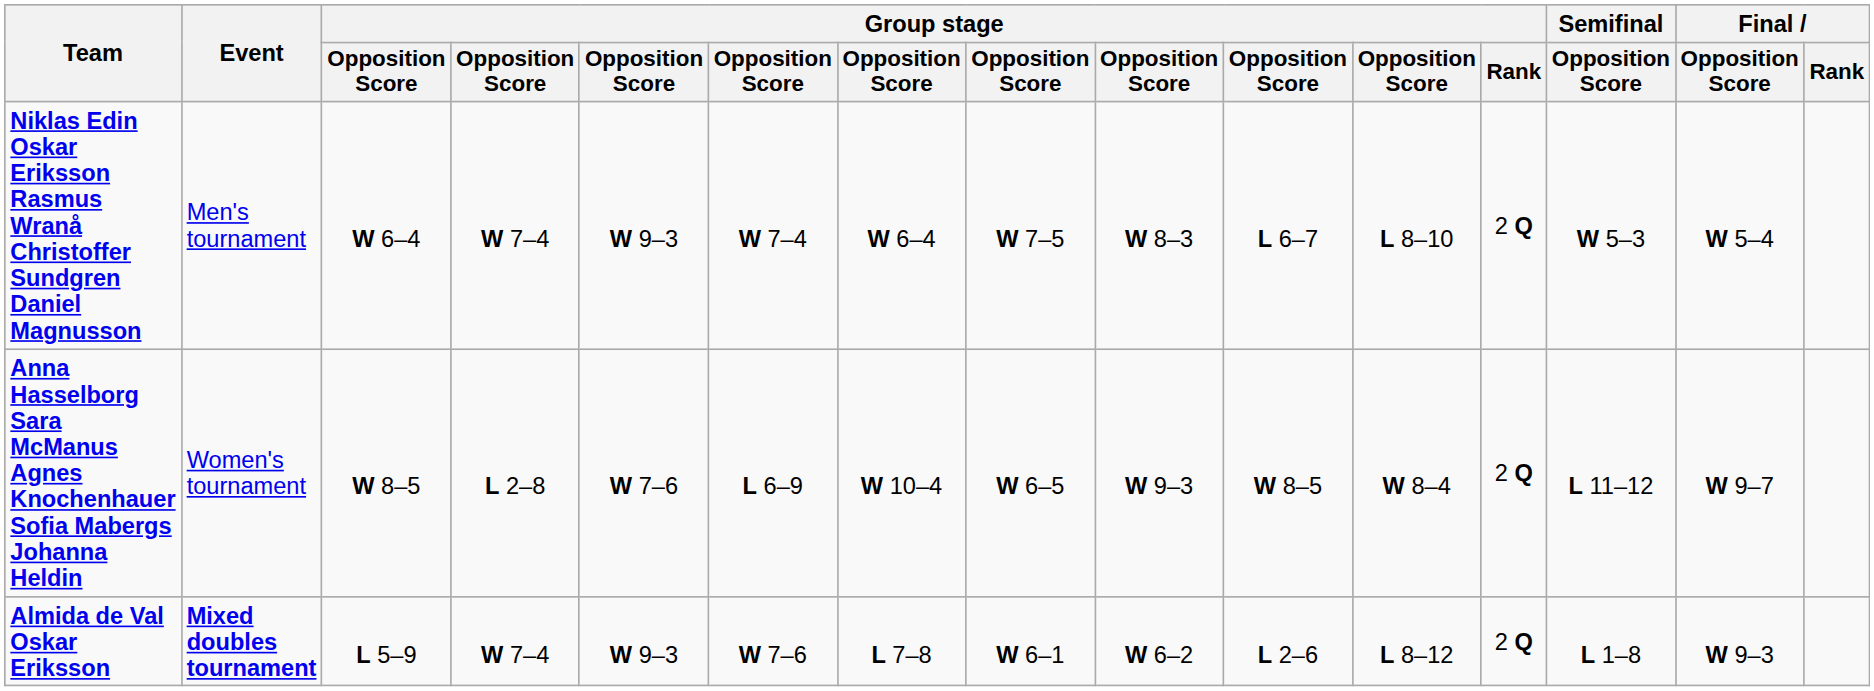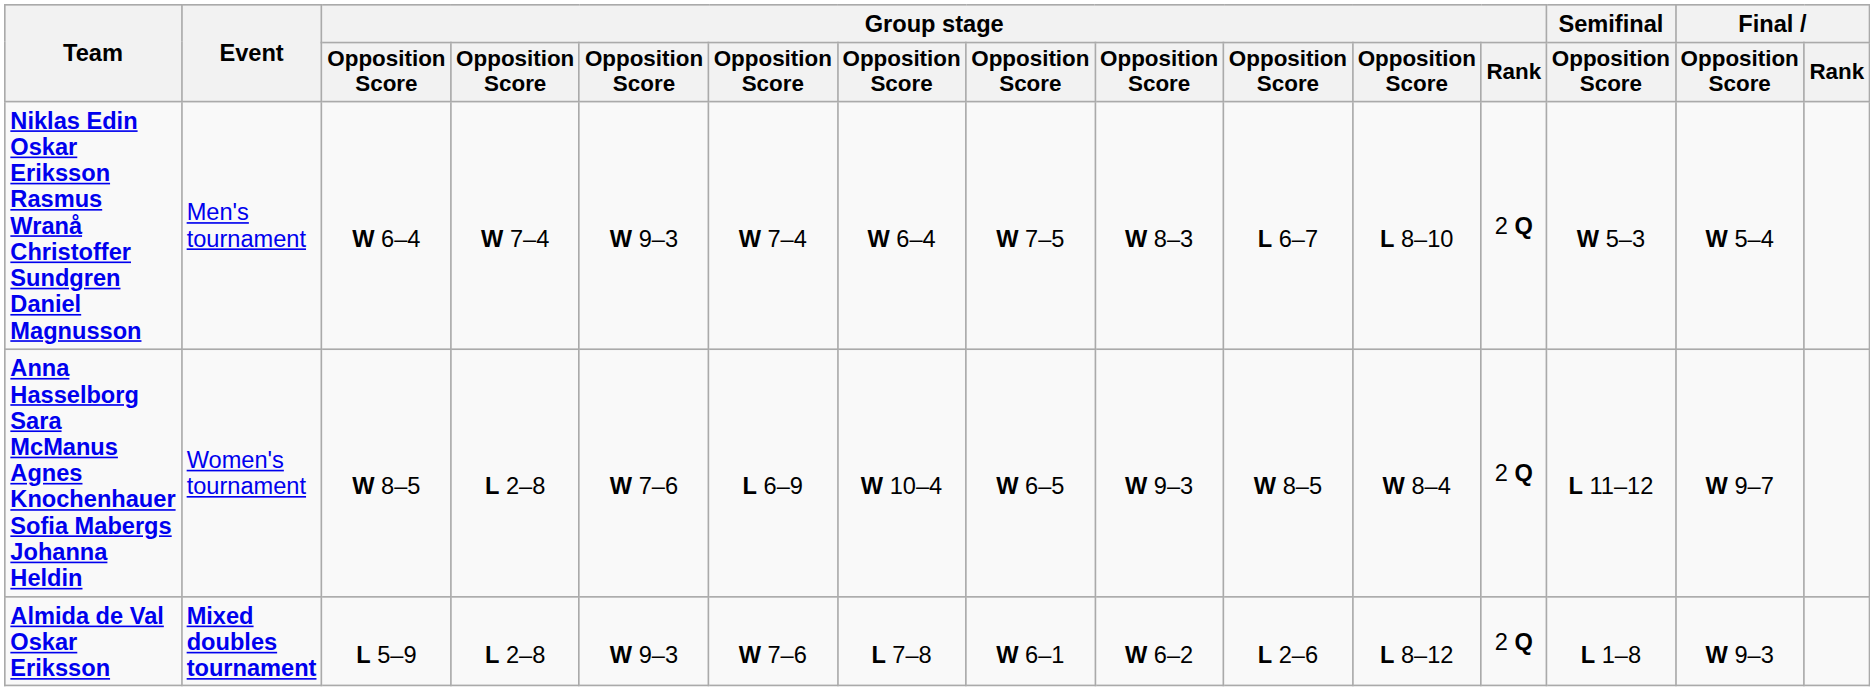 <table class=wikitable style="font-size:90%; text-align:center">
 <tr>
 <th rowspan=2>Team</th>
 <th rowspan=2>Event</th>
 <th colspan=10>Group stage</th>
 <th>Semifinal</th>
 <th colspan=2>Final / </th>
 </tr>
 <tr style="font-size:95%">
 <th>Opposition<br>Score</th>
 <th>Opposition<br>Score</th>
 <th>Opposition<br>Score</th>
 <th>Opposition<br>Score</th>
 <th>Opposition<br>Score</th>
 <th>Opposition<br>Score</th>
 <th>Opposition<br>Score</th>
 <th>Opposition<br>Score</th>
 <th>Opposition<br>Score</th>
 <th>Rank</th>
 <th>Opposition<br>Score</th>
 <th>Opposition<br>Score</th>
 <th>Rank</th>
 </tr>
 <tr>
 <td align=left><strong><a href='#'>Niklas Edin</a><br><a href='#'>Oskar Eriksson</a><br><a href='#'>Rasmus Wranå</a><br><a href='#'>Christoffer Sundgren</a><br><a href='#'>Daniel Magnusson</a></strong></td>
 <td align=left><a href='#'>Men's tournament</a></td>
 <td><br><strong>W</strong> 6–4</td>
 <td><br><strong>W</strong> 7–4</td>
 <td><br><strong>W</strong> 9–3</td>
 <td><br><strong>W</strong> 7–4</td>
 <td><br><strong>W</strong> 6–4</td>
 <td><br><strong>W</strong> 7–5</td>
 <td><br><strong>W</strong> 8–3</td>
 <td><br><strong>L</strong> 6–7</td>
 <td><br><strong>L</strong> 8–10</td>
 <td>2 <strong>Q</strong></td>
 <td><br><strong>W</strong> 5–3</td>
 <td><br><strong>W</strong> 5–4</td>
 <td></td>
 </tr>
 <tr>
 <td align=left><strong><a href='#'>Anna Hasselborg</a><br><a href='#'>Sara McManus</a><br><a href='#'>Agnes Knochenhauer</a><br><a href='#'>Sofia Mabergs</a><br><a href='#'>Johanna Heldin</a></strong></td>
 <td align=left><a href='#'>Women's tournament</a></td>
 <td><br><strong>W</strong> 8–5</td>
 <td><br><strong>L</strong> 2–8</td>
 <td><br><strong>W</strong> 7–6</td>
 <td><br><strong>L</strong> 6–9</td>
 <td><br><strong>W</strong> 10–4</td>
 <td><br><strong>W</strong> 6–5</td>
 <td><br><strong>W</strong> 9–3</td>
 <td><br><strong>W</strong> 8–5</td>
 <td><br><strong>W</strong> 8–4</td>
 <td>2 <strong>Q</strong></td>
 <td><br><strong>L</strong> 11–12</td>
 <td><br><strong>W</strong> 9–7</td>
 <td></td>
 </tr>
 <tr>
 <td align=left><strong><a href='#'>Almida de Val</a><br><a href='#'>Oskar Eriksson</a></strong></td>
 <td align=left><strong><a href='#'>Mixed doubles tournament</a></strong></td>
 <td><br><strong>L</strong> 5–9</td>
-<td><br><strong>W</strong> 7–4</td>
+<td><br><strong>L</strong> 2–8</td>
 <td><br><strong>W</strong> 9–3</td>
 <td><br><strong>W</strong> 7–6</td>
 <td><br><strong>L</strong> 7–8</td>
 <td><br><strong>W</strong> 6–1</td>
 <td><br><strong>W</strong> 6–2</td>
 <td><br><strong>L</strong> 2–6</td>
 <td><br><strong>L</strong> 8–12</td>
 <td>2 <strong>Q</strong></td>
 <td><br><strong>L</strong> 1–8</td>
 <td><br><strong>W</strong> 9–3</td>
 <td></td>
 </tr>
 </table>
